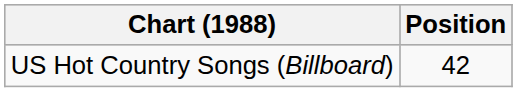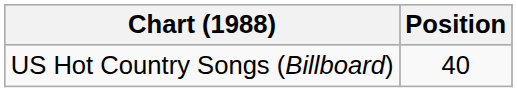 <table class="wikitable">
 <tr>
 <th>Chart (1988)</th>
 <th>Position</th>
 </tr>
 <tr>
 <td>US Hot Country Songs (<em>Billboard</em>)</td>
-<td align="center">42</td>
+<td align="center">40</td>
 </tr>
 </table>
